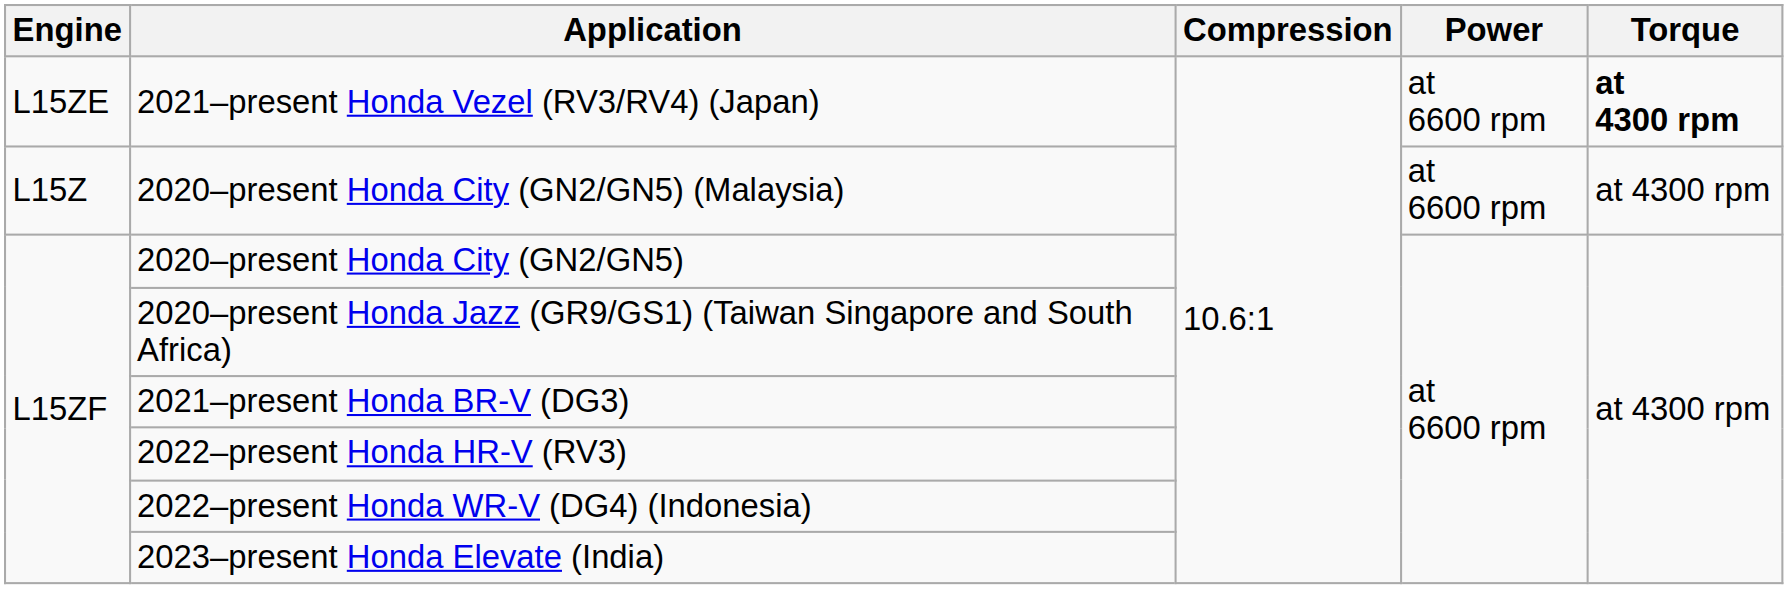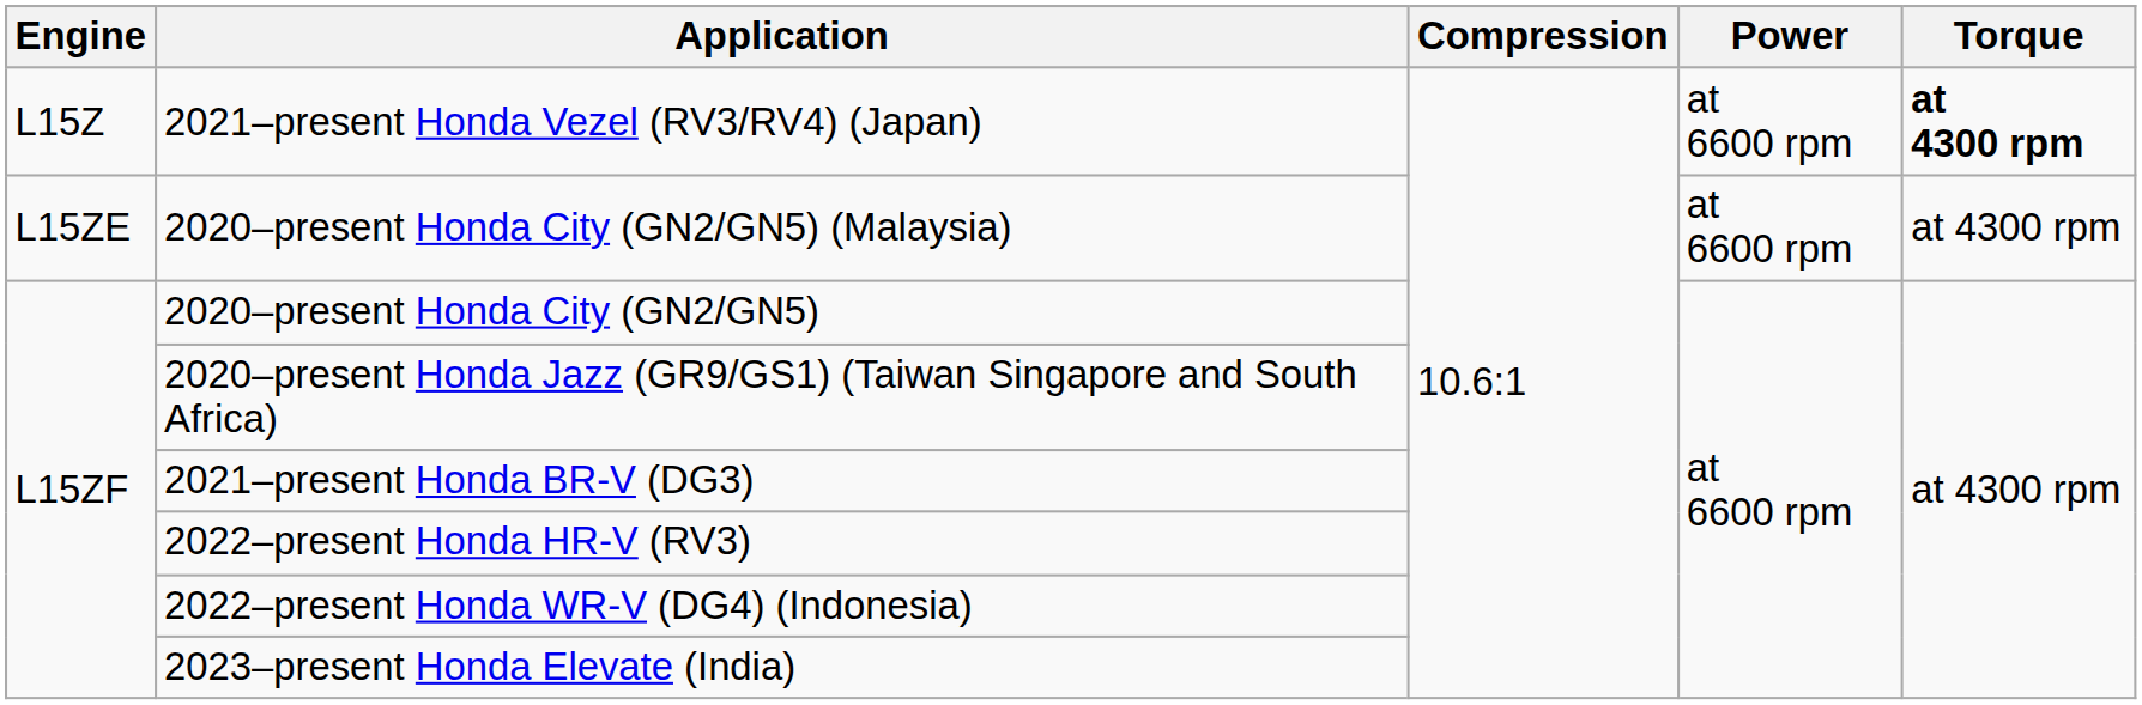 <table class="wikitable">
 <tr>
 <th>Engine</th>
 <th>Application</th>
 <th>Compression</th>
 <th>Power</th>
 <th>Torque</th>
 </tr>
 <tr>
-<td>L15ZE</td>
+<td>L15Z</td>
 <td>2021–present <a href='#'>Honda Vezel</a> (RV3/RV4) (Japan)</td>
 <td rowspan="8">10.6:1</td>
 <td> at 6600 rpm</td>
 <td><strong> at 4300 rpm</strong></td>
 </tr>
 <tr>
-<td>L15Z</td>
+<td>L15ZE</td>
 <td>2020–present <a href='#'>Honda City</a> (GN2/GN5) (Malaysia)</td>
 <td> at 6600 rpm</td>
 <td> at 4300 rpm</td>
 </tr>
 <tr>
 <td rowspan="6">L15ZF</td>
 <td>2020–present <a href='#'>Honda City</a> (GN2/GN5)</td>
 <td rowspan="6"> at 6600 rpm</td>
 <td rowspan="6"> at 4300 rpm</td>
 </tr>
 <tr>
 <td>2020–present <a href='#'>Honda Jazz</a> (GR9/GS1) (Taiwan Singapore and South Africa)</td>
 </tr>
 <tr>
 <td>2021–present <a href='#'>Honda BR-V</a> (DG3)</td>
 </tr>
 <tr>
 <td>2022–present <a href='#'>Honda HR-V</a> (RV3)</td>
 </tr>
 <tr>
 <td>2022–present <a href='#'>Honda WR-V</a> (DG4) (Indonesia)</td>
 </tr>
 <tr>
 <td>2023–present <a href='#'>Honda Elevate</a> (India)</td>
 </tr>
 </table>
